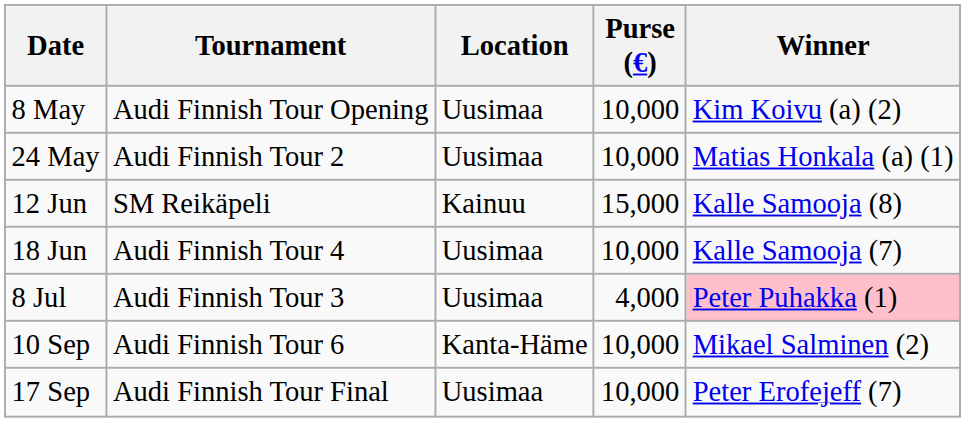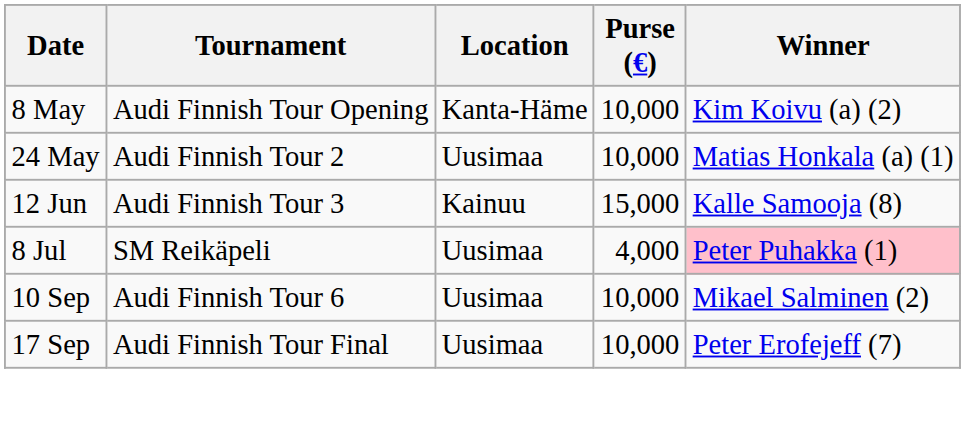 <table class="wikitable" style="font-size:95%;">
 <tr>
 <th>Date</th>
 <th>Tournament</th>
 <th>Location</th>
 <th>Purse<br>(<a href='#'>€</a>)</th>
 <th>Winner</th>
 </tr>
 <tr>
 <td>8 May</td>
 <td>Audi Finnish Tour Opening</td>
-<td>Uusimaa</td>
+<td>Kanta-Häme</td>
 <td align=right>10,000</td>
 <td> <a href='#'>Kim Koivu</a> (a) (2)</td>
 </tr>
 <tr>
 <td>24 May</td>
 <td>Audi Finnish Tour 2</td>
 <td>Uusimaa</td>
 <td align=right>10,000</td>
 <td> <a href='#'>Matias Honkala</a> (a) (1)</td>
 </tr>
 <tr>
 <td>12 Jun</td>
-<td>SM Reikäpeli</td>
+<td>Audi Finnish Tour 3</td>
 <td>Kainuu</td>
 <td align=right>15,000</td>
 <td> <a href='#'>Kalle Samooja</a> (8)</td>
 </tr>
 <tr>
-<td>18 Jun</td>
-<td>Audi Finnish Tour 4</td>
-<td>Uusimaa</td>
-<td align=right>10,000</td>
-<td> <a href='#'>Kalle Samooja</a> (7)</td>
-</tr>
-<tr>
 <td>8 Jul</td>
-<td>Audi Finnish Tour 3</td>
+<td>SM Reikäpeli</td>
 <td>Uusimaa</td>
 <td align=right>4,000</td>
 <td style="background: pink;"> <a href='#'>Peter Puhakka</a> (1)</td>
 </tr>
 <tr>
 <td>10 Sep</td>
 <td>Audi Finnish Tour 6</td>
-<td>Kanta-Häme</td>
+<td>Uusimaa</td>
 <td align=right>10,000</td>
 <td> <a href='#'>Mikael Salminen</a> (2)</td>
 </tr>
 <tr>
 <td>17 Sep</td>
 <td>Audi Finnish Tour Final</td>
 <td>Uusimaa</td>
 <td align=right>10,000</td>
 <td> <a href='#'>Peter Erofejeff</a> (7)</td>
 </tr>
 </table>
